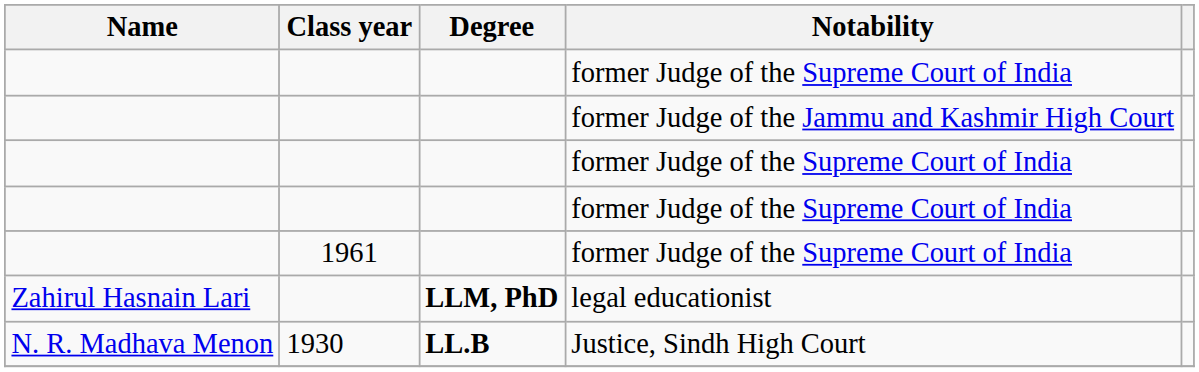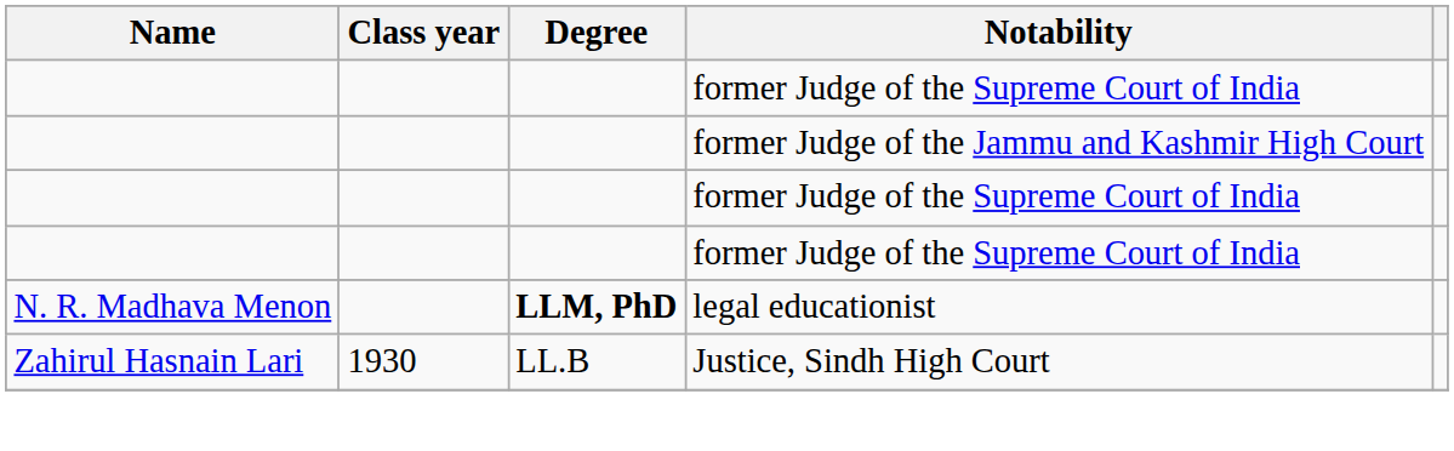 <table class="wikitable sortable">
 <tr>
 <th>Name</th>
 <th data-sort-type="isoDate">Class year</th>
 <th class="unsortable">Degree</th>
 <th class="unsortable">Notability</th>
 <th class="unsortable"></th>
 </tr>
 <tr>
 <td></td>
 <td style="text-align:center;"></td>
 <td></td>
 <td>former Judge of the <a href='#'>Supreme Court of India</a></td>
 <td style="text-align:center;"></td>
 </tr>
 <tr>
 <td></td>
 <td style="text-align:center;"></td>
 <td></td>
 <td>former Judge of the <a href='#'>Jammu and Kashmir High Court</a></td>
 <td style="text-align:center;"></td>
 </tr>
 <tr>
 <td></td>
 <td style="text-align:center;"></td>
 <td></td>
 <td>former Judge of the <a href='#'>Supreme Court of India</a></td>
 <td style="text-align:center;"></td>
 </tr>
 <tr>
 <td></td>
 <td style="text-align:center;"></td>
 <td></td>
 <td>former Judge of the <a href='#'>Supreme Court of India</a></td>
 <td style="text-align:center;"></td>
 </tr>
 <tr>
-<td></td>
-<td style="text-align:center;">1961</td>
-<td></td>
-<td>former Judge of the <a href='#'>Supreme Court of India</a></td>
-<td style="text-align:center;"></td>
-</tr>
-<tr>
-<td><a href='#'>Zahirul Hasnain Lari</a></td>
+<td><a href='#'>N. R. Madhava Menon</a></td>
 <td></td>
 <td><strong>LLM, PhD</strong></td>
 <td>legal educationist</td>
 <td></td>
 </tr>
 <tr>
-<td><a href='#'>N. R. Madhava Menon</a></td>
+<td><a href='#'>Zahirul Hasnain Lari</a></td>
 <td>1930</td>
-<td><strong>LL.B</strong></td>
+<td>LL.B</td>
 <td>Justice, Sindh High Court</td>
 <td></td>
 </tr>
 <tr>
 </tr>
 </table>
